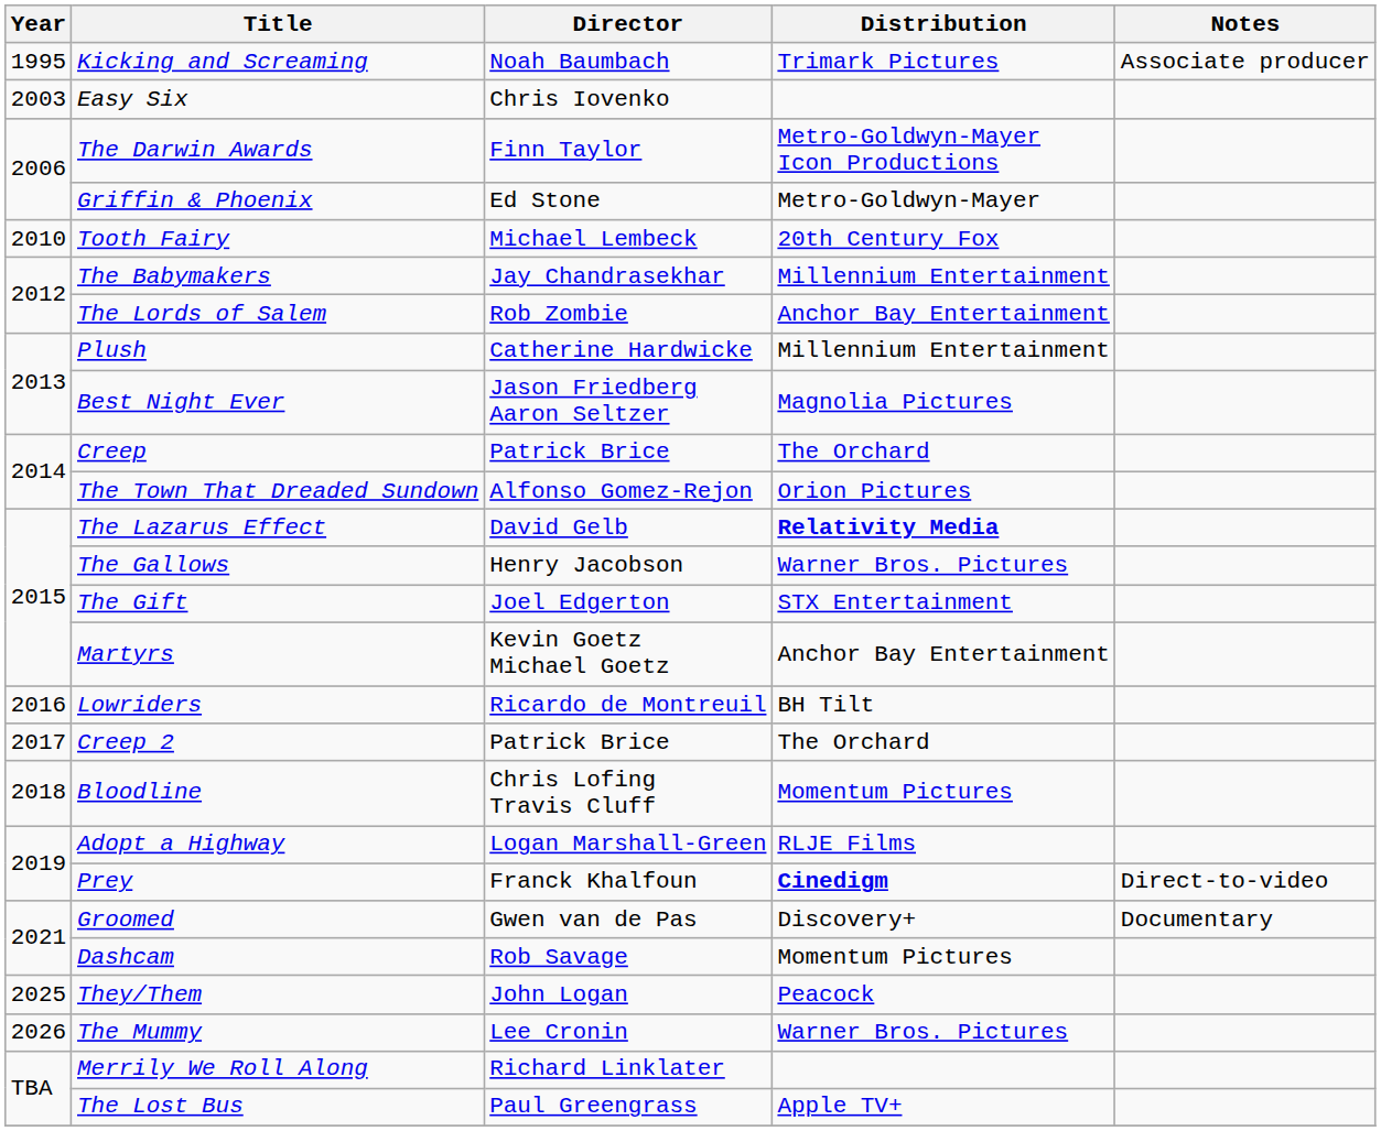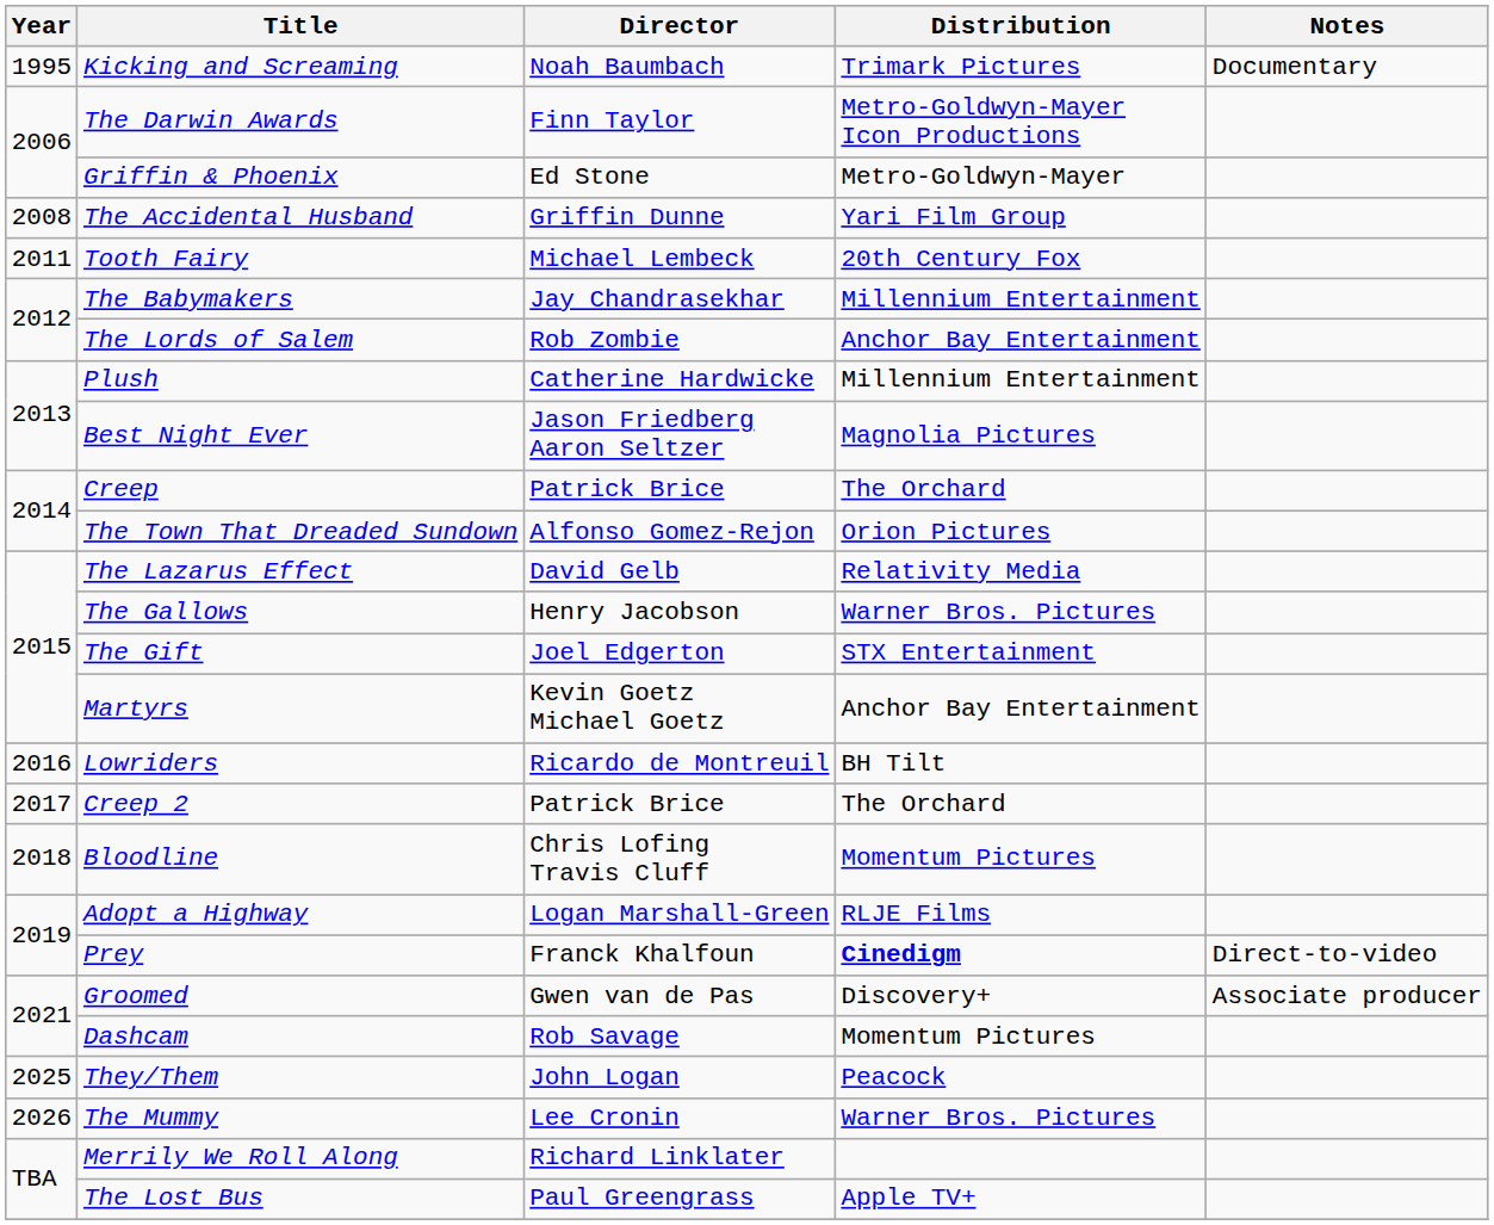 <table class="wikitable">
 <tr>
 <th>Year</th>
 <th>Title</th>
 <th>Director</th>
 <th>Distribution</th>
 <th>Notes</th>
 </tr>
 <tr>
 <td>1995</td>
 <td><em><a href='#'>Kicking and Screaming</a></em></td>
 <td><a href='#'>Noah Baumbach</a></td>
 <td><a href='#'>Trimark Pictures</a></td>
-<td>Associate producer</td>
-</tr>
-<tr>
-<td>2003</td>
-<td><em>Easy Six</em></td>
-<td>Chris Iovenko</td>
-<td></td>
-<td></td>
+<td>Documentary</td>
 </tr>
 <tr>
 <td rowspan=2>2006</td>
 <td><em><a href='#'>The Darwin Awards</a></em></td>
 <td><a href='#'>Finn Taylor</a></td>
 <td><a href='#'>Metro-Goldwyn-Mayer</a><br><a href='#'>Icon Productions</a></td>
 <td></td>
 </tr>
 <tr>
 <td><em><a href='#'>Griffin & Phoenix</a></em></td>
 <td>Ed Stone</td>
 <td>Metro-Goldwyn-Mayer</td>
 <td></td>
 </tr>
 <tr>
-<td>2010</td>
+<td>2008</td>
+<td><em><a href='#'>The Accidental Husband</a></em></td>
+<td><a href='#'>Griffin Dunne</a></td>
+<td><a href='#'>Yari Film Group</a></td>
+<td></td>
+</tr>
+<tr>
+<td>2011</td>
 <td><em><a href='#'>Tooth Fairy</a></em></td>
 <td><a href='#'>Michael Lembeck</a></td>
 <td><a href='#'>20th Century Fox</a></td>
 <td></td>
 </tr>
 <tr>
 <td rowspan=2>2012</td>
 <td><em><a href='#'>The Babymakers</a></em></td>
 <td><a href='#'>Jay Chandrasekhar</a></td>
 <td><a href='#'>Millennium Entertainment</a></td>
 <td></td>
 </tr>
 <tr>
 <td><em><a href='#'>The Lords of Salem</a></em></td>
 <td><a href='#'>Rob Zombie</a></td>
 <td><a href='#'>Anchor Bay Entertainment</a></td>
 <td></td>
 </tr>
 <tr>
 <td rowspan=2>2013</td>
 <td><em><a href='#'>Plush</a></em></td>
 <td><a href='#'>Catherine Hardwicke</a></td>
 <td>Millennium Entertainment</td>
 <td></td>
 </tr>
 <tr>
 <td><em><a href='#'>Best Night Ever</a></em></td>
 <td><a href='#'>Jason Friedberg<br>Aaron Seltzer</a></td>
 <td><a href='#'>Magnolia Pictures</a></td>
 <td></td>
 </tr>
 <tr>
 <td rowspan=2>2014</td>
 <td><em><a href='#'>Creep</a></em></td>
 <td><a href='#'>Patrick Brice</a></td>
 <td><a href='#'>The Orchard</a></td>
 <td></td>
 </tr>
 <tr>
 <td><em><a href='#'>The Town That Dreaded Sundown</a></em></td>
 <td><a href='#'>Alfonso Gomez-Rejon</a></td>
 <td><a href='#'>Orion Pictures</a></td>
 <td></td>
 </tr>
 <tr>
 <td rowspan=4>2015</td>
 <td><em><a href='#'>The Lazarus Effect</a></em></td>
 <td><a href='#'>David Gelb</a></td>
-<td><strong><a href='#'>Relativity Media</a></strong></td>
+<td><a href='#'>Relativity Media</a></td>
 <td></td>
 </tr>
 <tr>
 <td><em><a href='#'>The Gallows</a></em></td>
 <td>Henry Jacobson</td>
 <td><a href='#'>Warner Bros. Pictures</a></td>
 <td></td>
 </tr>
 <tr>
 <td><em><a href='#'>The Gift</a></em></td>
 <td><a href='#'>Joel Edgerton</a></td>
 <td><a href='#'>STX Entertainment</a></td>
 <td></td>
 </tr>
 <tr>
 <td><em><a href='#'>Martyrs</a></em></td>
 <td>Kevin Goetz<br>Michael Goetz</td>
 <td>Anchor Bay Entertainment</td>
 <td></td>
 </tr>
 <tr>
 <td>2016</td>
 <td><em><a href='#'>Lowriders</a></em></td>
 <td><a href='#'>Ricardo de Montreuil</a></td>
 <td>BH Tilt</td>
 <td></td>
 </tr>
 <tr>
 <td>2017</td>
 <td><em><a href='#'>Creep 2</a></em></td>
 <td>Patrick Brice</td>
 <td>The Orchard</td>
 <td></td>
 </tr>
 <tr>
 <td>2018</td>
 <td><em><a href='#'>Bloodline</a></em></td>
 <td>Chris Lofing<br>Travis Cluff</td>
 <td><a href='#'>Momentum Pictures</a></td>
 <td></td>
 </tr>
 <tr>
 <td rowspan=2>2019</td>
 <td><em><a href='#'>Adopt a Highway</a></em></td>
 <td><a href='#'>Logan Marshall-Green</a></td>
 <td><a href='#'>RLJE Films</a></td>
 <td></td>
 </tr>
 <tr>
 <td><em><a href='#'>Prey</a></em></td>
 <td>Franck Khalfoun</td>
 <td><strong><a href='#'>Cinedigm</a></strong></td>
 <td>Direct-to-video</td>
 </tr>
 <tr>
 <td rowspan=2>2021</td>
 <td><em><a href='#'>Groomed</a></em></td>
 <td>Gwen van de Pas</td>
 <td>Discovery+</td>
-<td>Documentary</td>
+<td>Associate producer</td>
 </tr>
 <tr>
 <td><em><a href='#'>Dashcam</a></em></td>
 <td><a href='#'>Rob Savage</a></td>
 <td>Momentum Pictures</td>
 <td></td>
 </tr>
 <tr>
 <td>2025</td>
 <td><em><a href='#'>They/Them</a></em></td>
 <td><a href='#'>John Logan</a></td>
 <td><a href='#'>Peacock</a></td>
 <td></td>
 </tr>
 <tr>
 <td>2026</td>
 <td><em><a href='#'>The Mummy</a></em></td>
 <td><a href='#'>Lee Cronin</a></td>
 <td><a href='#'>Warner Bros. Pictures</a></td>
 <td></td>
 </tr>
 <tr>
 <td rowspan="2">TBA</td>
 <td><em><a href='#'>Merrily We Roll Along</a></em></td>
 <td><a href='#'>Richard Linklater</a></td>
 <td></td>
 <td></td>
 </tr>
 <tr>
 <td><em><a href='#'>The Lost Bus</a></em></td>
 <td><a href='#'>Paul Greengrass</a></td>
 <td><a href='#'>Apple TV+</a></td>
 <td></td>
 </tr>
 <tr>
 </tr>
 </table>
